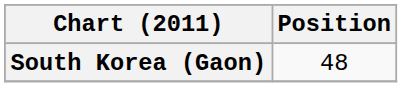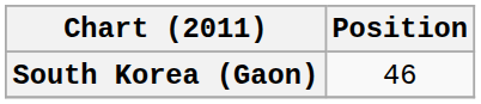 <table class="wikitable plainrowheaders" style="text-align:center;">
 <tr>
 <th>Chart (2011)</th>
 <th>Position</th>
 </tr>
 <tr>
 <th scope="row">South Korea (Gaon)</th>
-<td align="center">48</td>
+<td align="center">46</td>
 </tr>
 <tr>
 </tr>
 </table>
